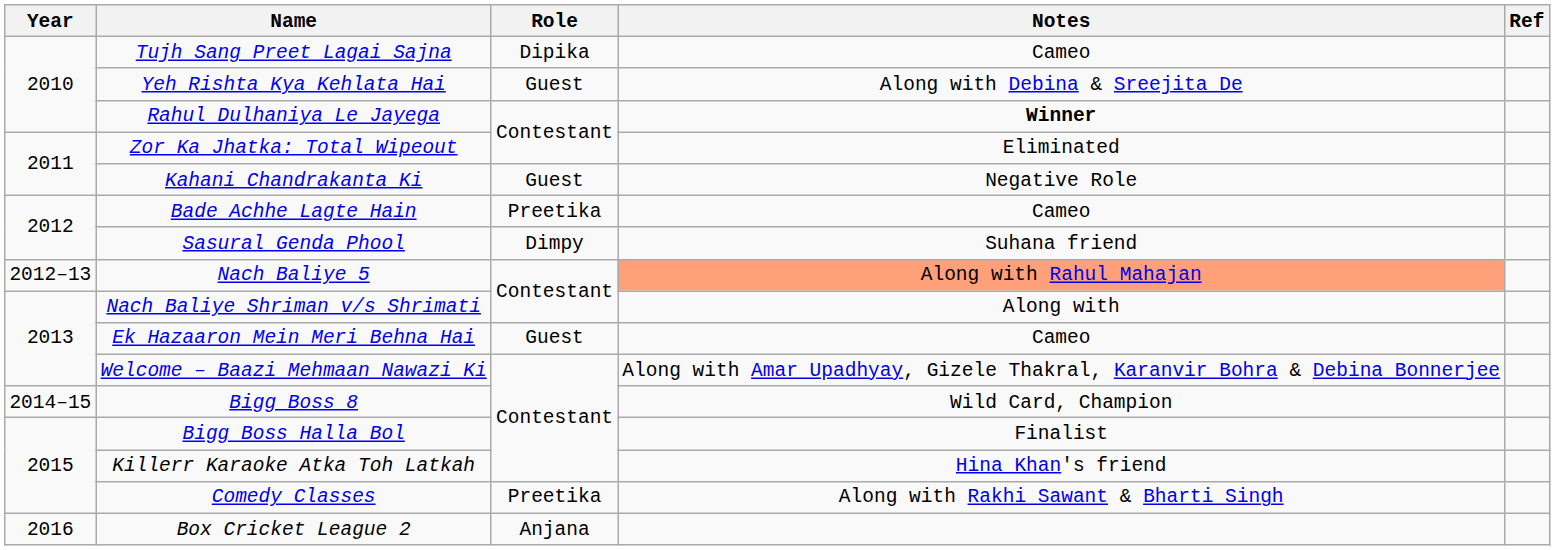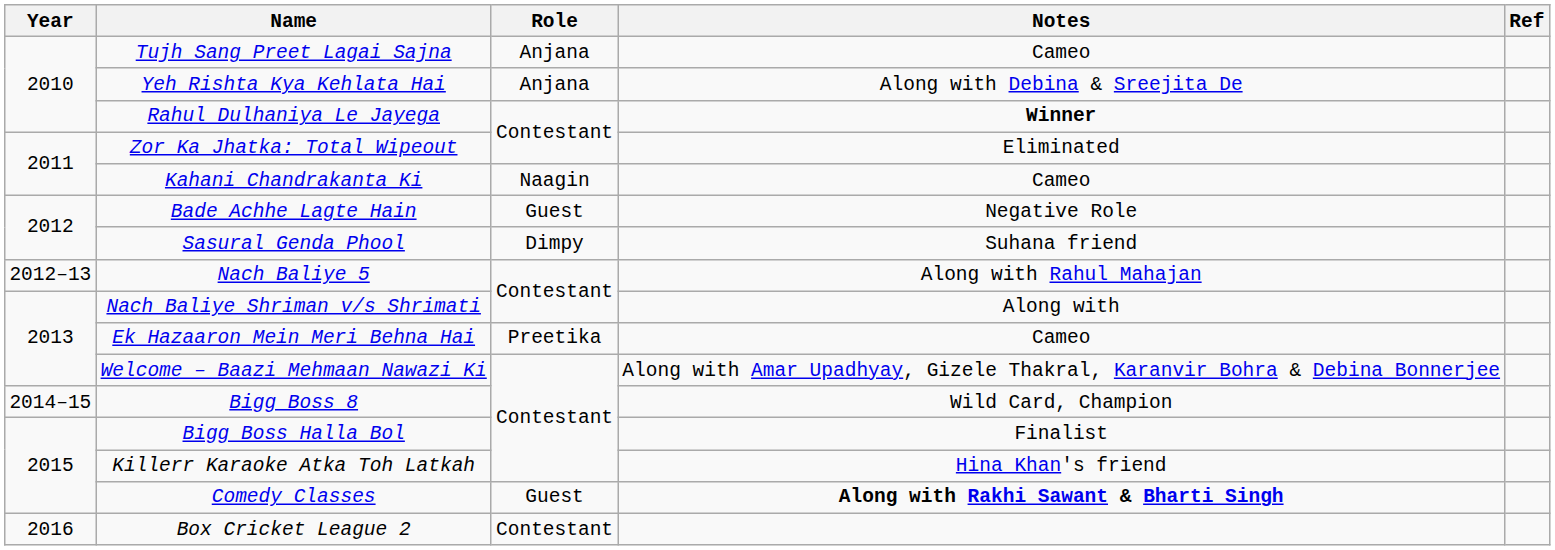 <table class="wikitable" style="text-align:center;">
 <tr>
 <th>Year</th>
 <th>Name</th>
 <th>Role</th>
 <th>Notes</th>
 <th>Ref</th>
 </tr>
 <tr>
 <td rowspan="3">2010</td>
 <td><em><a href='#'>Tujh Sang Preet Lagai Sajna</a></em></td>
-<td>Dipika</td>
+<td>Anjana</td>
 <td>Cameo</td>
 <td style="text-align:center;"></td>
 </tr>
 <tr>
 <td><em><a href='#'>Yeh Rishta Kya Kehlata Hai</a></em></td>
-<td>Guest</td>
+<td>Anjana</td>
 <td>Along with <a href='#'>Debina</a> & <a href='#'>Sreejita De</a></td>
 <td style="text-align:center;"></td>
 </tr>
 <tr>
 <td><em><a href='#'>Rahul Dulhaniya Le Jayega</a></em></td>
 <td rowspan="2">Contestant</td>
 <td><strong>Winner</strong></td>
 <td style="text-align:center;"></td>
 </tr>
 <tr>
 <td rowspan="2">2011</td>
 <td><em><a href='#'>Zor Ka Jhatka: Total Wipeout</a></em></td>
 <td>Eliminated</td>
 <td style="text-align:center;"></td>
 </tr>
 <tr>
 <td><em><a href='#'>Kahani Chandrakanta Ki</a></em></td>
-<td>Guest</td>
-<td>Negative Role</td>
+<td>Naagin</td>
+<td>Cameo</td>
 <td style="text-align:center;"></td>
 </tr>
 <tr>
 <td rowspan="2">2012</td>
 <td><em><a href='#'>Bade Achhe Lagte Hain</a></em></td>
-<td>Preetika</td>
-<td>Cameo</td>
+<td>Guest</td>
+<td>Negative Role</td>
 <td style="text-align:center;"></td>
 </tr>
 <tr>
 <td><em><a href='#'>Sasural Genda Phool</a></em></td>
 <td>Dimpy</td>
 <td>Suhana friend</td>
 <td style="text-align:center;"></td>
 </tr>
 <tr>
 <td>2012–13</td>
 <td><em><a href='#'>Nach Baliye 5</a></em></td>
 <td rowspan="2">Contestant</td>
-<td style="background: lightsalmon;">Along with <a href='#'>Rahul Mahajan</a></td>
+<td>Along with <a href='#'>Rahul Mahajan</a></td>
 <td style="text-align:center;"></td>
 </tr>
 <tr>
 <td rowspan="3">2013</td>
 <td><em><a href='#'>Nach Baliye Shriman v/s Shrimati</a></em></td>
 <td>Along with</td>
 <td style="text-align:center;"></td>
 </tr>
 <tr>
 <td><em><a href='#'>Ek Hazaaron Mein Meri Behna Hai</a></em></td>
-<td>Guest</td>
+<td>Preetika</td>
 <td>Cameo</td>
 <td style="text-align:center;"></td>
 </tr>
 <tr>
 <td><em><a href='#'>Welcome – Baazi Mehmaan Nawazi Ki</a></em></td>
 <td rowspan="4">Contestant</td>
 <td>Along with <a href='#'>Amar Upadhyay</a>, Gizele Thakral, <a href='#'>Karanvir Bohra</a> & <a href='#'>Debina Bonnerjee</a></td>
 <td style="text-align:center;"></td>
 </tr>
 <tr>
 <td>2014–15</td>
 <td><em><a href='#'>Bigg Boss 8</a></em></td>
 <td>Wild Card, Champion</td>
 <td style="text-align:center;"></td>
 </tr>
 <tr>
 <td rowspan="3">2015</td>
 <td><em><a href='#'>Bigg Boss Halla Bol</a></em></td>
 <td>Finalist</td>
 <td style="text-align:center;"></td>
 </tr>
 <tr>
 <td><em>Killerr Karaoke Atka Toh Latkah</em></td>
 <td><a href='#'>Hina Khan</a>'s friend</td>
 <td style="text-align:center;"></td>
 </tr>
 <tr>
 <td><em><a href='#'>Comedy Classes</a></em></td>
-<td>Preetika</td>
-<td>Along with <a href='#'>Rakhi Sawant</a> & <a href='#'>Bharti Singh</a></td>
+<td>Guest</td>
+<td><strong>Along with <a href='#'>Rakhi Sawant</a> & <a href='#'>Bharti Singh</a></strong></td>
 <td style="text-align:center;"></td>
 </tr>
 <tr>
 <td>2016</td>
 <td><em>Box Cricket League 2</em></td>
-<td>Anjana</td>
+<td>Contestant</td>
 <td></td>
 <td style="text-align:center;"></td>
 </tr>
 </table>
